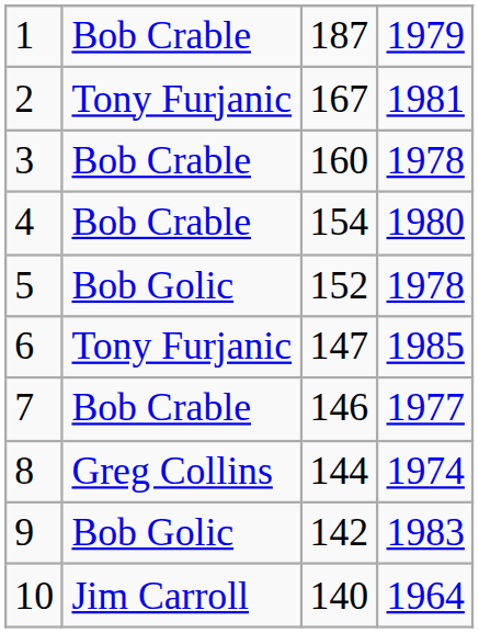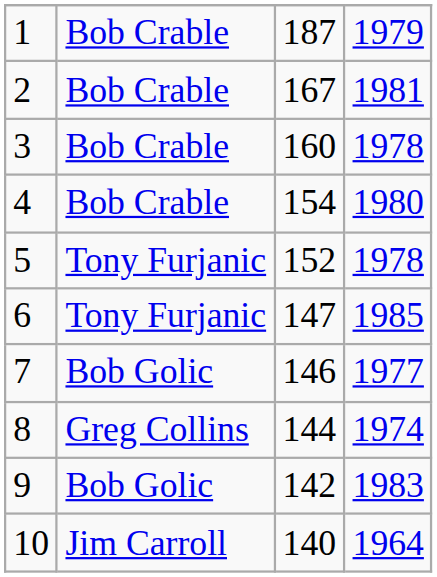 <table class="wikitable">
 <tr>
 </tr>
 <tr>
 <td>1</td>
 <td><a href='#'>Bob Crable</a></td>
 <td>187</td>
 <td><a href='#'>1979</a></td>
 </tr>
 <tr>
 <td>2</td>
-<td><a href='#'>Tony Furjanic</a></td>
+<td><a href='#'>Bob Crable</a></td>
 <td>167</td>
 <td><a href='#'>1981</a></td>
 </tr>
 <tr>
 <td>3</td>
 <td><a href='#'>Bob Crable</a></td>
 <td>160</td>
 <td><a href='#'>1978</a></td>
 </tr>
 <tr>
 <td>4</td>
 <td><a href='#'>Bob Crable</a></td>
 <td>154</td>
 <td><a href='#'>1980</a></td>
 </tr>
 <tr>
 <td>5</td>
-<td><a href='#'>Bob Golic</a></td>
+<td><a href='#'>Tony Furjanic</a></td>
 <td>152</td>
 <td><a href='#'>1978</a></td>
 </tr>
 <tr>
 <td>6</td>
 <td><a href='#'>Tony Furjanic</a></td>
 <td>147</td>
 <td><a href='#'>1985</a></td>
 </tr>
 <tr>
 <td>7</td>
-<td><a href='#'>Bob Crable</a></td>
+<td><a href='#'>Bob Golic</a></td>
 <td>146</td>
 <td><a href='#'>1977</a></td>
 </tr>
 <tr>
 <td>8</td>
 <td><a href='#'>Greg Collins</a></td>
 <td>144</td>
 <td><a href='#'>1974</a></td>
 </tr>
 <tr>
 <td>9</td>
 <td><a href='#'>Bob Golic</a></td>
 <td>142</td>
 <td><a href='#'>1983</a></td>
 </tr>
 <tr>
 <td>10</td>
 <td><a href='#'>Jim Carroll</a></td>
 <td>140</td>
 <td><a href='#'>1964</a></td>
 </tr>
 </table>
